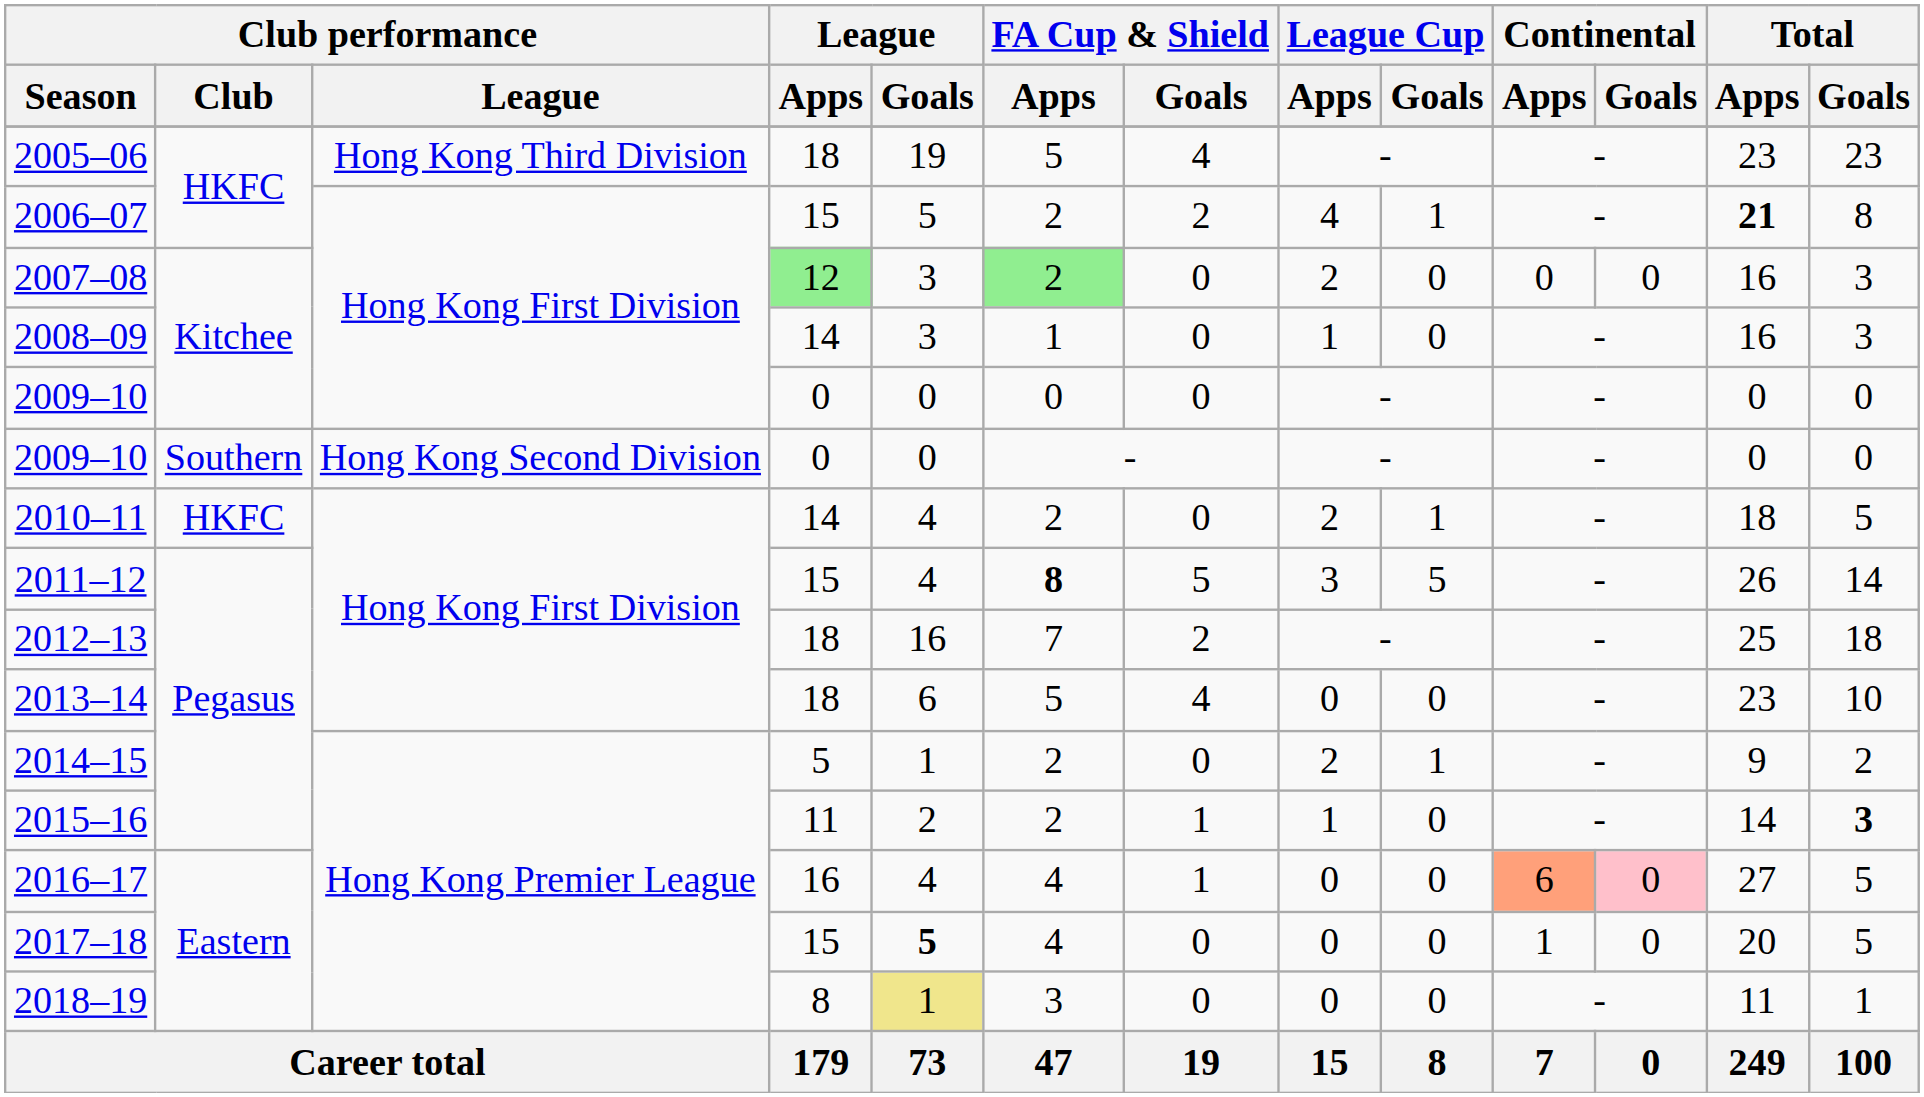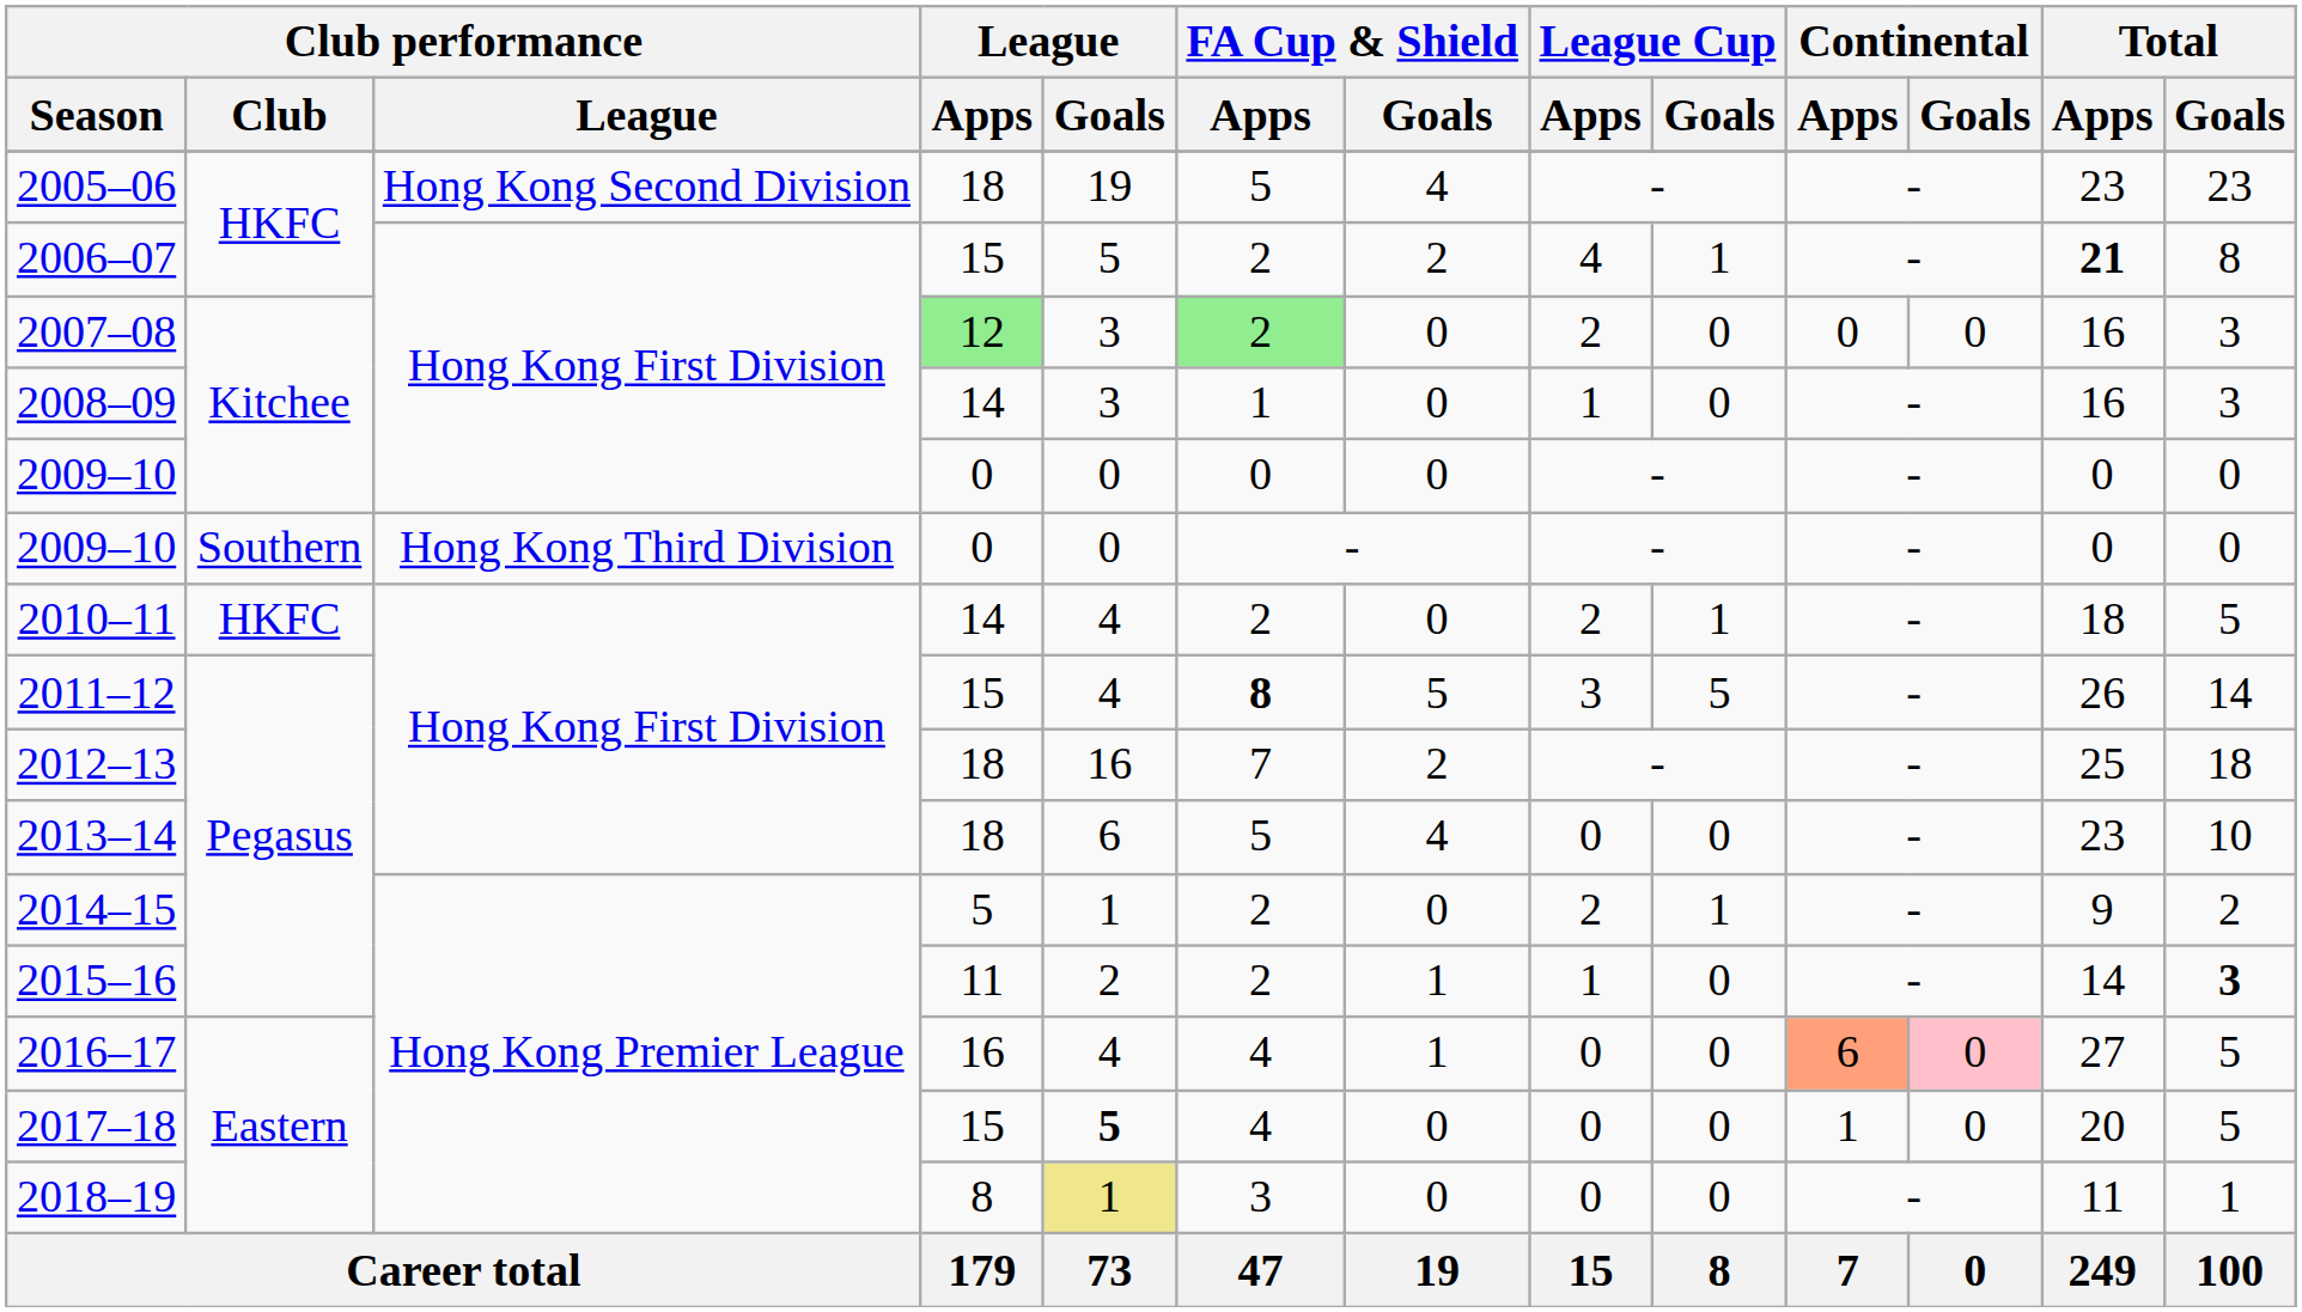 <table class="wikitable" style="text-align:center">
 <tr>
 <th colspan=3>Club performance</th>
 <th colspan=2>League</th>
 <th colspan=2><a href='#'>FA Cup</a> & <a href='#'>Shield</a></th>
 <th colspan=2><a href='#'>League Cup</a></th>
 <th colspan=2>Continental</th>
 <th colspan=2>Total</th>
 </tr>
 <tr>
 <th>Season</th>
 <th>Club</th>
 <th>League</th>
 <th>Apps</th>
 <th>Goals</th>
 <th>Apps</th>
 <th>Goals</th>
 <th>Apps</th>
 <th>Goals</th>
 <th>Apps</th>
 <th>Goals</th>
 <th>Apps</th>
 <th>Goals</th>
 </tr>
 <tr>
 </tr>
 <tr>
 <td><a href='#'>2005–06</a></td>
 <td rowspan="2"><a href='#'>HKFC</a></td>
-<td><a href='#'>Hong Kong Third Division</a></td>
+<td><a href='#'>Hong Kong Second Division</a></td>
 <td>18</td>
 <td>19</td>
 <td>5</td>
 <td>4</td>
 <td colspan="2">-</td>
 <td colspan="2">-</td>
 <td>23</td>
 <td>23</td>
 </tr>
 <tr>
 <td><a href='#'>2006–07</a></td>
 <td rowspan="4"><a href='#'>Hong Kong First Division</a></td>
 <td>15</td>
 <td>5</td>
 <td>2</td>
 <td>2</td>
 <td>4</td>
 <td>1</td>
 <td colspan="2">-</td>
 <td><strong>21</strong></td>
 <td>8</td>
 </tr>
 <tr>
 <td><a href='#'>2007–08</a></td>
 <td rowspan="3"><a href='#'>Kitchee</a></td>
 <td style="background: lightgreen;">12</td>
 <td>3</td>
 <td style="background: lightgreen;">2</td>
 <td>0</td>
 <td>2</td>
 <td>0</td>
 <td>0</td>
 <td>0</td>
 <td>16</td>
 <td>3</td>
 </tr>
 <tr>
 <td><a href='#'>2008–09</a></td>
 <td>14</td>
 <td>3</td>
 <td>1</td>
 <td>0</td>
 <td>1</td>
 <td>0</td>
 <td colspan="2">-</td>
 <td>16</td>
 <td>3</td>
 </tr>
 <tr>
 <td><a href='#'>2009–10</a></td>
 <td>0</td>
 <td>0</td>
 <td>0</td>
 <td>0</td>
 <td colspan="2">-</td>
 <td colspan="2">-</td>
 <td>0</td>
 <td>0</td>
 </tr>
 <tr>
 <td><a href='#'>2009–10</a></td>
 <td><a href='#'>Southern</a></td>
-<td><a href='#'>Hong Kong Second Division</a></td>
+<td><a href='#'>Hong Kong Third Division</a></td>
 <td>0</td>
 <td>0</td>
 <td colspan="2">-</td>
 <td colspan="2">-</td>
 <td colspan="2">-</td>
 <td>0</td>
 <td>0</td>
 </tr>
 <tr>
 <td><a href='#'>2010–11</a></td>
 <td><a href='#'>HKFC</a></td>
 <td rowspan="4"><a href='#'>Hong Kong First Division</a></td>
 <td>14</td>
 <td>4</td>
 <td>2</td>
 <td>0</td>
 <td>2</td>
 <td>1</td>
 <td colspan="2">-</td>
 <td>18</td>
 <td>5</td>
 </tr>
 <tr>
 <td><a href='#'>2011–12</a></td>
 <td rowspan="5"><a href='#'>Pegasus</a></td>
 <td>15</td>
 <td>4</td>
 <td><strong>8</strong></td>
 <td>5</td>
 <td>3</td>
 <td>5</td>
 <td colspan="2">-</td>
 <td>26</td>
 <td>14</td>
 </tr>
 <tr>
 <td><a href='#'>2012–13</a></td>
 <td>18</td>
 <td>16</td>
 <td>7</td>
 <td>2</td>
 <td colspan="2">-</td>
 <td colspan="2">-</td>
 <td>25</td>
 <td>18</td>
 </tr>
 <tr>
 <td><a href='#'>2013–14</a></td>
 <td>18</td>
 <td>6</td>
 <td>5</td>
 <td>4</td>
 <td>0</td>
 <td>0</td>
 <td colspan="2">-</td>
 <td>23</td>
 <td>10</td>
 </tr>
 <tr>
 <td><a href='#'>2014–15</a></td>
 <td rowspan="5"><a href='#'>Hong Kong Premier League</a></td>
 <td>5</td>
 <td>1</td>
 <td>2</td>
 <td>0</td>
 <td>2</td>
 <td>1</td>
 <td colspan="2">-</td>
 <td>9</td>
 <td>2</td>
 </tr>
 <tr>
 <td><a href='#'>2015–16</a></td>
 <td>11</td>
 <td>2</td>
 <td>2</td>
 <td>1</td>
 <td>1</td>
 <td>0</td>
 <td colspan="2">-</td>
 <td>14</td>
 <td><strong>3</strong></td>
 </tr>
 <tr>
 <td><a href='#'>2016–17</a></td>
 <td rowspan="3"><a href='#'>Eastern</a></td>
 <td>16</td>
 <td>4</td>
 <td>4</td>
 <td>1</td>
 <td>0</td>
 <td>0</td>
 <td style="background: lightsalmon;">6</td>
 <td style="background: pink;">0</td>
 <td>27</td>
 <td>5</td>
 </tr>
 <tr>
 <td><a href='#'>2017–18</a></td>
 <td>15</td>
 <td><strong>5</strong></td>
 <td>4</td>
 <td>0</td>
 <td>0</td>
 <td>0</td>
 <td>1</td>
 <td>0</td>
 <td>20</td>
 <td>5</td>
 </tr>
 <tr>
 <td><a href='#'>2018–19</a></td>
 <td>8</td>
 <td style="background: khaki;">1</td>
 <td>3</td>
 <td>0</td>
 <td>0</td>
 <td>0</td>
 <td colspan="2">-</td>
 <td>11</td>
 <td>1</td>
 </tr>
 <tr>
 <th colspan=3>Career total</th>
 <th>179</th>
 <th>73</th>
 <th>47</th>
 <th>19</th>
 <th>15</th>
 <th>8</th>
 <th>7</th>
 <th>0</th>
 <th>249</th>
 <th>100</th>
 </tr>
 </table>
